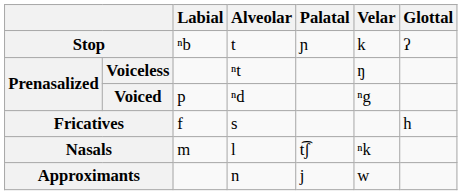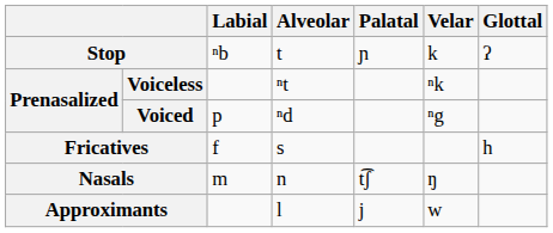 <table class="wikitable">
 <tr>
 <th colspan="2"></th>
 <th>Labial</th>
 <th>Alveolar</th>
 <th>Palatal</th>
 <th>Velar</th>
 <th>Glottal</th>
 </tr>
 <tr>
 <th colspan="2">Stop</th>
 <td>ⁿb</td>
 <td>t</td>
 <td>ɲ</td>
 <td>k</td>
 <td>ʔ</td>
 </tr>
 <tr>
 <th rowspan="2">Prenasalized</th>
 <th>Voiceless</th>
 <td></td>
 <td>ⁿt</td>
 <td></td>
-<td>ŋ</td>
+<td>ⁿk</td>
 <td></td>
 </tr>
 <tr>
 <th>Voiced</th>
 <td>p</td>
 <td>ⁿd</td>
 <td></td>
 <td>ⁿg</td>
 <td></td>
 </tr>
 <tr>
 <th colspan="2">Fricatives</th>
 <td>f</td>
 <td>s</td>
 <td></td>
 <td></td>
 <td>h</td>
 </tr>
 <tr>
 <th colspan="2">Nasals</th>
 <td>m</td>
-<td>l</td>
+<td>n</td>
 <td>t͡ʃ</td>
-<td>ⁿk</td>
+<td>ŋ</td>
 <td></td>
 </tr>
 <tr>
 <th colspan="2">Approximants</th>
 <td></td>
-<td>n</td>
+<td>l</td>
 <td>j</td>
 <td>w</td>
 <td></td>
 </tr>
 </table>
